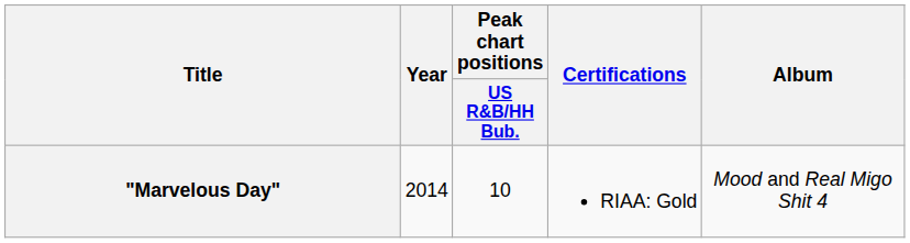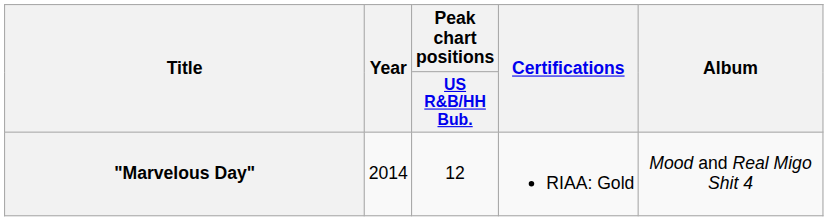 <table class="wikitable plainrowheaders" style="text-align:center;">
 <tr>
 <th scope="col" rowspan="2" style="width:20em;">Title</th>
 <th scope="col" rowspan="2" style="width:1em;">Year</th>
 <th>Peak chart positions</th>
 <th scope="col" rowspan="2"><a href='#'>Certifications</a></th>
 <th scope="col" rowspan="2" style="width:10em;">Album</th>
 </tr>
 <tr>
 <th scope="col" style="width:3em;font-size:90%;"><a href='#'>US<br>R&B/HH<br>Bub.</a><br></th>
 </tr>
 <tr>
 <th scope="row">"Marvelous Day"<br></th>
 <td>2014</td>
-<td>10</td>
+<td>12</td>
 <td><br><ul><li>RIAA: Gold</li></ul></td>
 <td><em>Mood</em> and <em>Real Migo Shit 4</em></td>
 </tr>
 </table>
